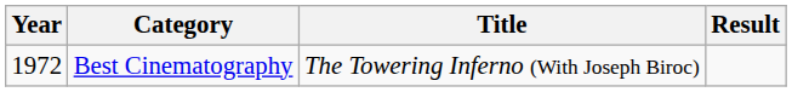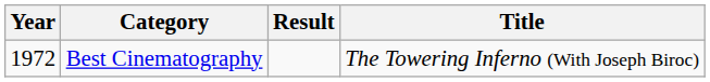 <table class="wikitable">
 <tr>
 <th>Year</th>
 <th>Category</th>
+<th>Result</th>
 <th>Title</th>
-<th>Result</th>
 </tr>
 <tr>
 <td>1972</td>
 <td><a href='#'>Best Cinematography</a></td>
+<td></td>
 <td><em>The Towering Inferno</em> <small>(With Joseph Biroc)</small></td>
-<td></td>
 </tr>
 </table>
